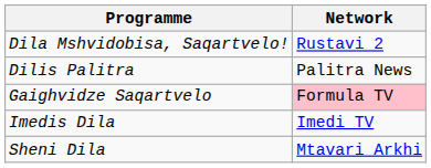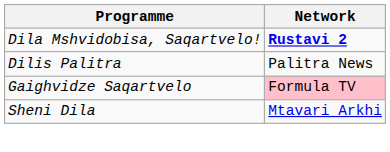 <table class="wikitable">
 <tr>
 <th>Programme</th>
 <th>Network</th>
 </tr>
 <tr>
 <td><em>Dila Mshvidobisa, Saqartvelo!</em></td>
-<td><a href='#'>Rustavi 2</a></td>
+<td><strong><a href='#'>Rustavi 2</a></strong></td>
 </tr>
 <tr>
 <td><em>Dilis Palitra</em></td>
 <td>Palitra News</td>
 </tr>
 <tr>
 <td><em>Gaighvidze Saqartvelo</em></td>
 <td style="background: pink;">Formula TV</td>
 </tr>
 <tr>
-<td><em>Imedis Dila</em></td>
-<td><a href='#'>Imedi TV</a></td>
-</tr>
-<tr>
 <td><em>Sheni Dila</em></td>
 <td><a href='#'>Mtavari Arkhi</a></td>
 </tr>
 </table>
